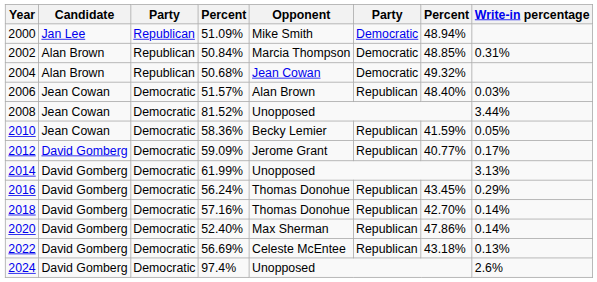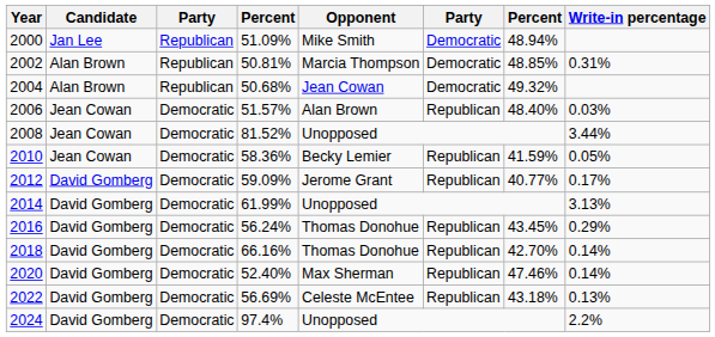 <table class="wikitable sortable" style="margin:0.5em auto; font-size:95%;">
 <tr>
 <th>Year</th>
 <th>Candidate</th>
 <th>Party</th>
 <th>Percent</th>
 <th>Opponent</th>
 <th>Party</th>
 <th>Percent</th>
 <th><a href='#'>Write-in</a> percentage</th>
 </tr>
 <tr>
 <td>2000</td>
 <td><a href='#'>Jan Lee</a></td>
 <td><a href='#'>Republican</a></td>
 <td>51.09%</td>
 <td>Mike Smith</td>
 <td><a href='#'>Democratic</a></td>
 <td>48.94%</td>
 <td></td>
 </tr>
 <tr>
 <td>2002</td>
 <td>Alan Brown</td>
 <td>Republican</td>
-<td>50.84%</td>
+<td>50.81%</td>
 <td>Marcia Thompson</td>
 <td>Democratic</td>
 <td>48.85%</td>
 <td>0.31%</td>
 </tr>
 <tr>
 <td>2004</td>
 <td>Alan Brown</td>
 <td>Republican</td>
 <td>50.68%</td>
 <td><a href='#'>Jean Cowan</a></td>
 <td>Democratic</td>
 <td>49.32%</td>
 <td></td>
 </tr>
 <tr>
 <td>2006</td>
 <td>Jean Cowan</td>
 <td>Democratic</td>
 <td>51.57%</td>
 <td>Alan Brown</td>
 <td>Republican</td>
 <td>48.40%</td>
 <td>0.03%</td>
 </tr>
 <tr>
 <td>2008</td>
 <td>Jean Cowan</td>
 <td>Democratic</td>
 <td>81.52%</td>
 <td colspan="3">Unopposed</td>
 <td>3.44%</td>
 </tr>
 <tr>
 <td><a href='#'>2010</a></td>
 <td>Jean Cowan</td>
 <td>Democratic</td>
 <td>58.36%</td>
 <td>Becky Lemier</td>
 <td>Republican</td>
 <td>41.59%</td>
 <td>0.05%</td>
 </tr>
 <tr>
 <td><a href='#'>2012</a></td>
 <td><a href='#'>David Gomberg</a></td>
 <td>Democratic</td>
 <td>59.09%</td>
 <td>Jerome Grant</td>
 <td>Republican</td>
 <td>40.77%</td>
 <td>0.17%</td>
 </tr>
 <tr>
 <td><a href='#'>2014</a></td>
 <td>David Gomberg</td>
 <td>Democratic</td>
 <td>61.99%</td>
 <td colspan="3">Unopposed</td>
 <td>3.13%</td>
 </tr>
 <tr>
 <td><a href='#'>2016</a></td>
 <td>David Gomberg</td>
 <td>Democratic</td>
 <td>56.24%</td>
 <td>Thomas Donohue</td>
 <td>Republican</td>
 <td>43.45%</td>
 <td>0.29%</td>
 </tr>
 <tr>
 <td><a href='#'>2018</a></td>
 <td>David Gomberg</td>
 <td>Democratic</td>
-<td>57.16%</td>
+<td>66.16%</td>
 <td>Thomas Donohue</td>
 <td>Republican</td>
 <td>42.70%</td>
 <td>0.14%</td>
 </tr>
 <tr>
 <td><a href='#'>2020</a></td>
 <td>David Gomberg</td>
 <td>Democratic</td>
 <td>52.40%</td>
 <td>Max Sherman</td>
 <td>Republican</td>
-<td>47.86%</td>
+<td>47.46%</td>
 <td>0.14%</td>
 </tr>
 <tr>
 <td><a href='#'>2022</a></td>
 <td>David Gomberg</td>
 <td>Democratic</td>
 <td>56.69%</td>
 <td>Celeste McEntee</td>
 <td>Republican</td>
 <td>43.18%</td>
 <td>0.13%</td>
 </tr>
 <tr>
 <td><a href='#'>2024</a></td>
 <td>David Gomberg</td>
 <td>Democratic</td>
 <td>97.4%</td>
 <td colspan="3">Unopposed</td>
-<td>2.6%</td>
+<td>2.2%</td>
 </tr>
 </table>
